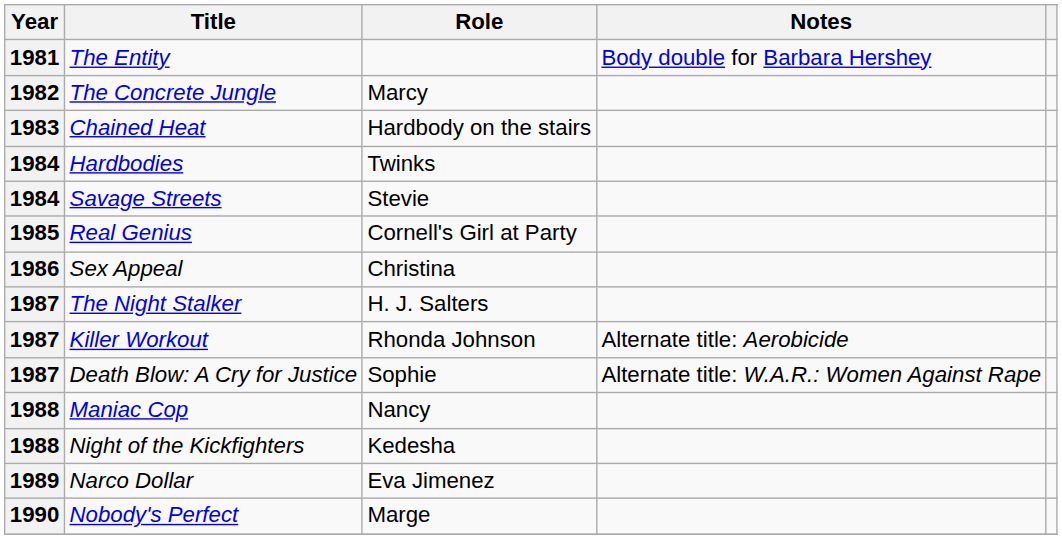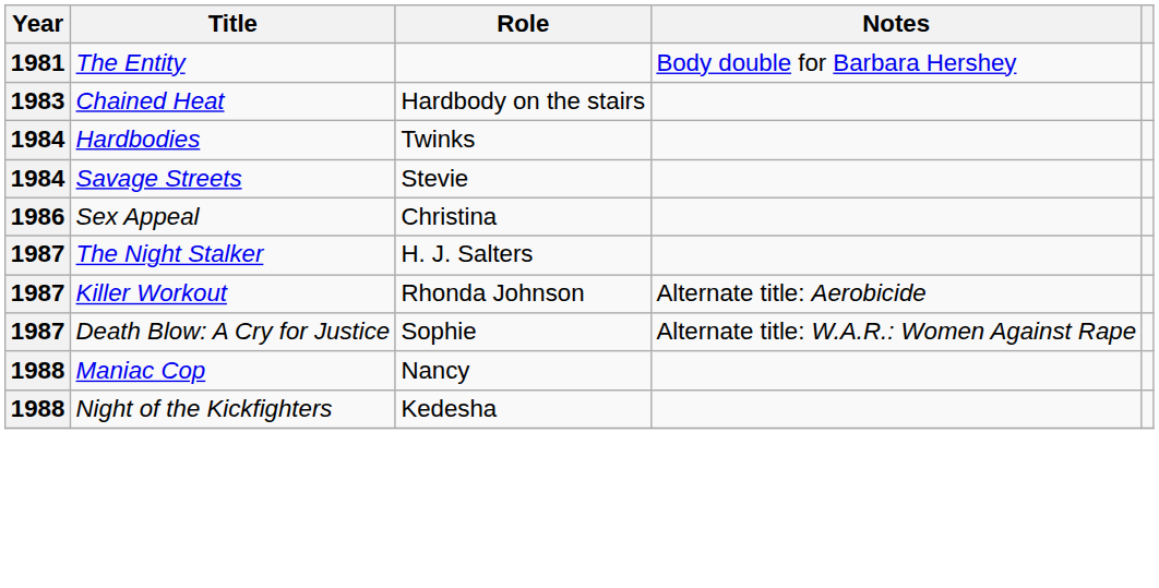 <table class="wikitable sortable plainrowheaders">
 <tr>
 <th>Year</th>
 <th>Title</th>
 <th>Role</th>
 <th>Notes</th>
 <th class="unsortable"></th>
 </tr>
 <tr>
 <th scope="row">1981</th>
 <td><em><a href='#'>The Entity</a></em></td>
 <td></td>
 <td><a href='#'>Body double</a> for <a href='#'>Barbara Hershey</a></td>
-<td style="text-align:center;"></td>
-</tr>
-<tr>
-<th scope="row">1982</th>
-<td><em><a href='#'>The Concrete Jungle</a></em></td>
-<td>Marcy</td>
-<td></td>
 <td style="text-align:center;"></td>
 </tr>
 <tr>
 <th scope="row">1983</th>
 <td><em><a href='#'>Chained Heat</a></em></td>
 <td>Hardbody on the stairs</td>
 <td></td>
 <td style="text-align:center;"></td>
 </tr>
 <tr>
 <th scope="row">1984</th>
 <td><em><a href='#'>Hardbodies</a></em></td>
 <td>Twinks</td>
 <td></td>
 <td style="text-align:center;"></td>
 </tr>
 <tr>
 <th scope="row">1984</th>
 <td><em><a href='#'>Savage Streets</a></em></td>
 <td>Stevie</td>
-<td></td>
-<td style="text-align:center;"></td>
-</tr>
-<tr>
-<th scope="row">1985</th>
-<td><em><a href='#'>Real Genius</a></em></td>
-<td>Cornell's Girl at Party</td>
 <td></td>
 <td style="text-align:center;"></td>
 </tr>
 <tr>
 <th scope="row">1986</th>
 <td><em>Sex Appeal</em></td>
 <td>Christina</td>
 <td></td>
 <td style="text-align:center;"></td>
 </tr>
 <tr>
 <th scope="row">1987</th>
 <td><em><a href='#'>The Night Stalker</a></em></td>
 <td>H. J. Salters</td>
 <td></td>
 <td style="text-align:center;"></td>
 </tr>
 <tr>
 <th scope="row">1987</th>
 <td><em><a href='#'>Killer Workout</a></em></td>
 <td>Rhonda Johnson</td>
 <td>Alternate title: <em>Aerobicide</em></td>
 <td style="text-align:center;"></td>
 </tr>
 <tr>
 <th scope="row">1987</th>
 <td><em>Death Blow: A Cry for Justice</em></td>
 <td>Sophie</td>
 <td>Alternate title: <em>W.A.R.: Women Against Rape</em></td>
 <td style="text-align:center;"></td>
 </tr>
 <tr>
 <th scope="row">1988</th>
 <td><em><a href='#'>Maniac Cop</a></em></td>
 <td>Nancy</td>
 <td></td>
 <td style="text-align:center;"></td>
 </tr>
 <tr>
 <th scope="row">1988</th>
 <td><em>Night of the Kickfighters </em></td>
 <td>Kedesha</td>
 <td></td>
 <td style="text-align:center;"></td>
 </tr>
 <tr>
-<th scope="row">1989</th>
-<td><em>Narco Dollar</em></td>
-<td>Eva Jimenez</td>
-<td></td>
-<td style="text-align:center;"></td>
-</tr>
-<tr>
-<th scope="row">1990</th>
-<td><em><a href='#'>Nobody's Perfect</a></em></td>
-<td>Marge</td>
-<td></td>
-<td style="text-align:center;"></td>
-</tr>
-<tr>
 </tr>
 </table>
